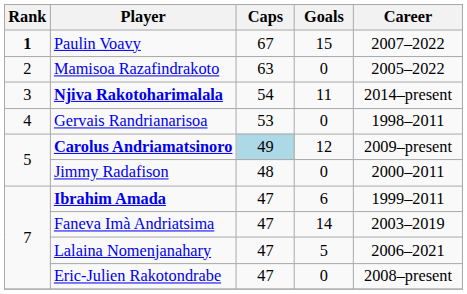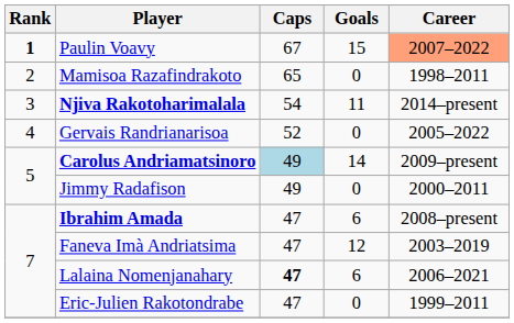 <table class="wikitable sortable" style="text-align:center;">
 <tr>
 <th width=30px>Rank</th>
 <th style="width:175px;">Player</th>
 <th width=50px>Caps</th>
 <th width=50px>Goals</th>
 <th style="width:100px;">Career</th>
 </tr>
 <tr>
 <td><strong>1</strong></td>
 <td align=left><a href='#'>Paulin Voavy</a></td>
 <td>67</td>
 <td>15</td>
-<td>2007–2022</td>
+<td style="background: lightsalmon;">2007–2022</td>
 </tr>
 <tr>
 <td>2</td>
 <td align=left><a href='#'>Mamisoa Razafindrakoto</a></td>
-<td>63</td>
+<td>65</td>
 <td>0</td>
-<td>2005–2022</td>
+<td>1998–2011</td>
 </tr>
 <tr>
 <td>3</td>
 <td align=left><strong><a href='#'>Njiva Rakotoharimalala</a></strong></td>
 <td>54</td>
 <td>11</td>
 <td>2014–present</td>
 </tr>
 <tr>
 <td>4</td>
 <td align=left><a href='#'>Gervais Randrianarisoa</a></td>
-<td>53</td>
+<td>52</td>
 <td>0</td>
-<td>1998–2011</td>
+<td>2005–2022</td>
 </tr>
 <tr>
 <td rowspan=2>5</td>
 <td align=left><strong><a href='#'>Carolus Andriamatsinoro</a></strong></td>
 <td style="background: lightblue;">49</td>
-<td>12</td>
+<td>14</td>
 <td>2009–present</td>
 </tr>
 <tr>
 <td align=left><a href='#'>Jimmy Radafison</a></td>
-<td>48</td>
+<td>49</td>
 <td>0</td>
 <td>2000–2011</td>
 </tr>
 <tr>
 <td rowspan=4>7</td>
 <td align=left><strong><a href='#'>Ibrahim Amada</a></strong></td>
 <td>47</td>
 <td>6</td>
-<td>1999–2011</td>
+<td>2008–present</td>
 </tr>
 <tr>
 <td align=left><a href='#'>Faneva Imà Andriatsima</a></td>
 <td>47</td>
-<td>14</td>
+<td>12</td>
 <td>2003–2019</td>
 </tr>
 <tr>
 <td align=left><a href='#'>Lalaina Nomenjanahary</a></td>
-<td>47</td>
-<td>5</td>
+<td><strong>47</strong></td>
+<td>6</td>
 <td>2006–2021</td>
 </tr>
 <tr>
 <td align=left><a href='#'>Eric-Julien Rakotondrabe</a></td>
 <td>47</td>
 <td>0</td>
-<td>2008–present</td>
+<td>1999–2011</td>
 </tr>
 <tr>
 </tr>
 </table>
